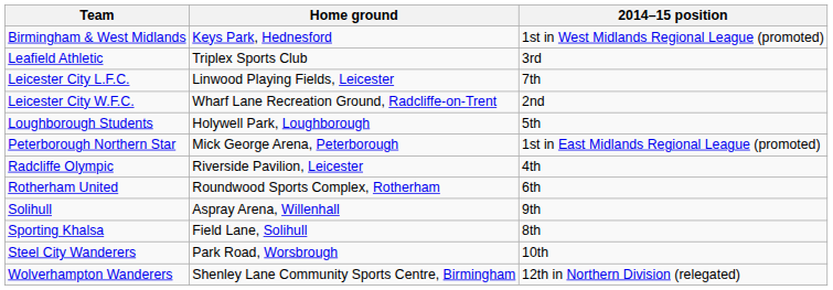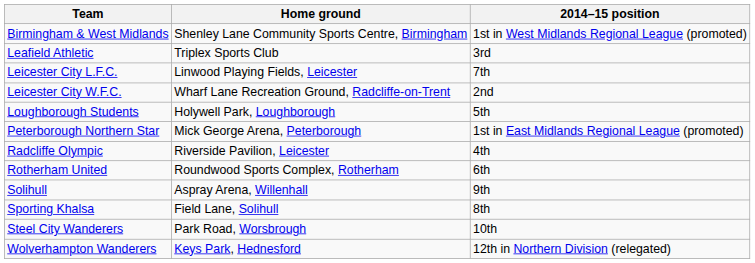 <table class=wikitable>
 <tr>
 <th>Team</th>
 <th>Home ground</th>
 <th>2014–15 position</th>
 </tr>
 <tr>
 <td><a href='#'>Birmingham & West Midlands</a></td>
-<td><a href='#'>Keys Park</a>, <a href='#'>Hednesford</a></td>
+<td>Shenley Lane Community Sports Centre, <a href='#'>Birmingham</a></td>
 <td>1st in <a href='#'>West Midlands Regional League</a> (promoted)</td>
 </tr>
 <tr>
 <td><a href='#'>Leafield Athletic</a></td>
 <td>Triplex Sports Club</td>
 <td>3rd</td>
 </tr>
 <tr>
 <td><a href='#'>Leicester City L.F.C.</a></td>
 <td>Linwood Playing Fields, <a href='#'>Leicester</a></td>
 <td>7th</td>
 </tr>
 <tr>
 <td><a href='#'>Leicester City W.F.C.</a></td>
 <td>Wharf Lane Recreation Ground, <a href='#'>Radcliffe-on-Trent</a></td>
 <td>2nd</td>
 </tr>
 <tr>
 <td><a href='#'>Loughborough Students</a></td>
 <td>Holywell Park, <a href='#'>Loughborough</a></td>
 <td>5th</td>
 </tr>
 <tr>
 <td><a href='#'>Peterborough Northern Star</a></td>
 <td>Mick George Arena, <a href='#'>Peterborough</a></td>
 <td>1st in <a href='#'>East Midlands Regional League</a> (promoted)</td>
 </tr>
 <tr>
 <td><a href='#'>Radcliffe Olympic</a></td>
 <td>Riverside Pavilion, <a href='#'>Leicester</a></td>
 <td>4th</td>
 </tr>
 <tr>
 <td><a href='#'>Rotherham United</a></td>
 <td>Roundwood Sports Complex, <a href='#'>Rotherham</a></td>
 <td>6th</td>
 </tr>
 <tr>
 <td><a href='#'>Solihull</a></td>
 <td>Aspray Arena, <a href='#'>Willenhall</a></td>
 <td>9th</td>
 </tr>
 <tr>
 <td><a href='#'>Sporting Khalsa</a></td>
 <td>Field Lane, <a href='#'>Solihull</a></td>
 <td>8th</td>
 </tr>
 <tr>
 <td><a href='#'>Steel City Wanderers</a></td>
 <td>Park Road, <a href='#'>Worsbrough</a></td>
 <td>10th</td>
 </tr>
 <tr>
 <td><a href='#'>Wolverhampton Wanderers</a></td>
-<td>Shenley Lane Community Sports Centre, <a href='#'>Birmingham</a></td>
+<td><a href='#'>Keys Park</a>, <a href='#'>Hednesford</a></td>
 <td>12th in <a href='#'>Northern Division</a> (relegated)</td>
 </tr>
 </table>
